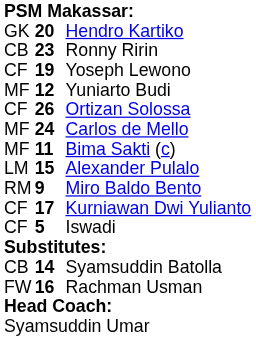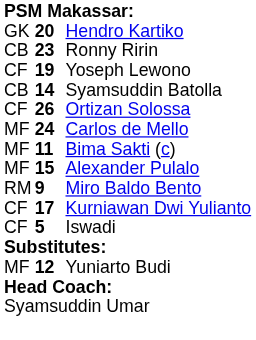 <table style="font-size: 90%" cellspacing="0" cellpadding="0">
 <tr>
 <td colspan="4"><strong>PSM Makassar:</strong></td>
 </tr>
 <tr>
 <th width="25"></th>
 <th width="25"></th>
 </tr>
 <tr>
 <td>GK</td>
 <td><strong>20</strong></td>
 <td> <a href='#'>Hendro Kartiko</a></td>
 </tr>
 <tr>
 <td>CB</td>
 <td><strong>23</strong></td>
 <td> Ronny Ririn</td>
 </tr>
 <tr>
 <td>CF</td>
 <td><strong>19</strong></td>
 <td> Yoseph Lewono</td>
 </tr>
 <tr>
-<td>MF</td>
-<td><strong>12</strong></td>
-<td> Yuniarto Budi</td>
+<td>CB</td>
+<td><strong>14</strong></td>
+<td> Syamsuddin Batolla</td>
 <td></td>
 <td></td>
 </tr>
 <tr>
 <td>CF</td>
 <td><strong>26</strong></td>
 <td> <a href='#'>Ortizan Solossa</a></td>
 </tr>
 <tr>
 <td>MF</td>
 <td><strong>24</strong></td>
 <td> <a href='#'>Carlos de Mello</a></td>
 </tr>
 <tr>
 <td>MF</td>
 <td><strong>11</strong></td>
 <td> <a href='#'>Bima Sakti</a> (<a href='#'>c</a>)</td>
 </tr>
 <tr>
-<td>LM</td>
+<td>MF</td>
 <td><strong>15</strong></td>
 <td> <a href='#'>Alexander Pulalo</a></td>
 <td></td>
 <td></td>
 </tr>
 <tr>
 <td>RM</td>
 <td><strong>9</strong></td>
 <td> <a href='#'>Miro Baldo Bento</a></td>
 </tr>
 <tr>
 <td>CF</td>
 <td><strong>17</strong></td>
 <td> <a href='#'>Kurniawan Dwi Yulianto</a></td>
 </tr>
 <tr>
 <td>CF</td>
 <td><strong>5</strong></td>
 <td> Iswadi</td>
 </tr>
 <tr>
 <td colspan=3><strong>Substitutes:</strong></td>
 </tr>
 <tr>
-<td>CB</td>
-<td><strong>14</strong></td>
-<td> Syamsuddin Batolla</td>
-<td></td>
-<td></td>
-</tr>
-<tr>
-<td>FW</td>
-<td><strong>16</strong></td>
-<td> Rachman Usman</td>
+<td>MF</td>
+<td><strong>12</strong></td>
+<td> Yuniarto Budi</td>
 <td></td>
 <td></td>
 </tr>
 <tr>
 <td colspan=3><strong>Head Coach:</strong></td>
 </tr>
 <tr>
 <td colspan="4"> Syamsuddin Umar</td>
 </tr>
 </table>
